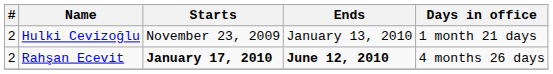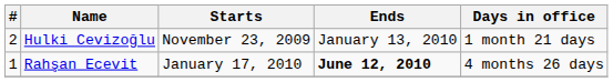 <table class="wikitable">
 <tr>
 <th>#</th>
 <th>Name</th>
 <th>Starts</th>
 <th>Ends</th>
 <th>Days in office</th>
 </tr>
 <tr>
 <td>2</td>
 <td><a href='#'>Hulki Cevizoğlu</a></td>
 <td>November 23, 2009</td>
 <td>January 13, 2010</td>
 <td>1 month 21 days</td>
 </tr>
 <tr>
-<td>2</td>
+<td>1</td>
 <td><a href='#'>Rahşan Ecevit</a></td>
-<td><strong>January 17, 2010</strong></td>
+<td>January 17, 2010</td>
 <td><strong>June 12, 2010</strong></td>
 <td>4 months 26 days</td>
 </tr>
 <tr>
 </tr>
 </table>
